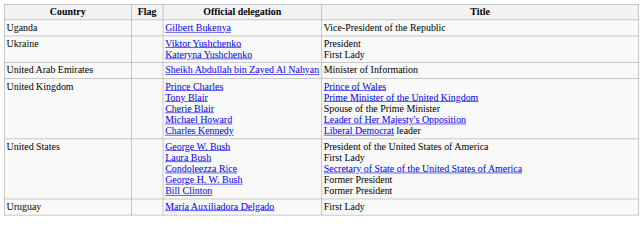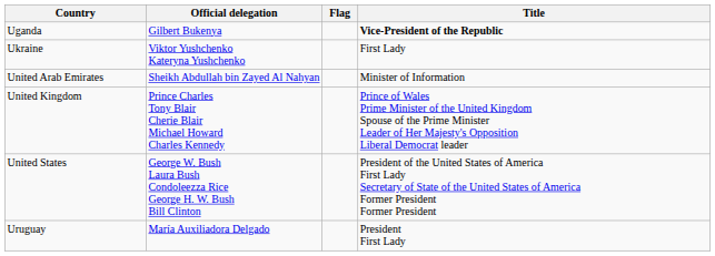 <table class="wikitable">
 <tr>
 <th style="width:20%;">Country</th>
+<th style="width:25%;">Official delegation</th>
 <th>Flag</th>
-<th style="width:25%;">Official delegation</th>
 <th style="width:50%;">Title</th>
 </tr>
 <tr valign="top">
 <td>Uganda</td>
+<td><a href='#'>Gilbert Bukenya</a></td>
 <td></td>
-<td><a href='#'>Gilbert Bukenya</a></td>
-<td>Vice-President of the Republic</td>
+<td><strong>Vice-President of the Republic</strong></td>
 </tr>
 <tr valign="top">
 <td>Ukraine</td>
+<td><a href='#'>Viktor Yushchenko</a><br><a href='#'>Kateryna Yushchenko</a></td>
 <td></td>
-<td><a href='#'>Viktor Yushchenko</a><br><a href='#'>Kateryna Yushchenko</a></td>
-<td>President<br>First Lady</td>
+<td>First Lady</td>
 </tr>
 <tr valign="top">
 <td>United Arab Emirates</td>
+<td><a href='#'>Sheikh Abdullah bin Zayed Al Nahyan</a></td>
 <td></td>
-<td><a href='#'>Sheikh Abdullah bin Zayed Al Nahyan</a></td>
 <td>Minister of Information</td>
 </tr>
 <tr valign="top">
 <td>United Kingdom</td>
+<td><a href='#'>Prince Charles</a><br><a href='#'>Tony Blair</a><br><a href='#'>Cherie Blair</a><br><a href='#'>Michael Howard</a> <br><a href='#'>Charles Kennedy</a></td>
 <td></td>
-<td><a href='#'>Prince Charles</a><br><a href='#'>Tony Blair</a><br><a href='#'>Cherie Blair</a><br><a href='#'>Michael Howard</a> <br><a href='#'>Charles Kennedy</a></td>
 <td><a href='#'>Prince of Wales</a><br><a href='#'>Prime Minister of the United Kingdom</a><br>Spouse of the Prime Minister<br><a href='#'>Leader of Her Majesty's Opposition</a><br><a href='#'>Liberal Democrat</a> leader</td>
 </tr>
 <tr valign="top">
 <td>United States</td>
+<td><a href='#'>George W. Bush</a><br><a href='#'>Laura Bush</a><br><a href='#'>Condoleezza Rice</a><br><a href='#'>George H. W. Bush</a><br><a href='#'>Bill Clinton</a><br></td>
 <td></td>
-<td><a href='#'>George W. Bush</a><br><a href='#'>Laura Bush</a><br><a href='#'>Condoleezza Rice</a><br><a href='#'>George H. W. Bush</a><br><a href='#'>Bill Clinton</a><br></td>
 <td>President of the United States of America<br>First Lady<br><a href='#'>Secretary of State of the United States of America</a><br>Former President <br>Former President<br></td>
 </tr>
 <tr valign="top">
 <td>Uruguay</td>
+<td><a href='#'>María Auxiliadora Delgado</a></td>
 <td></td>
-<td><a href='#'>María Auxiliadora Delgado</a></td>
-<td>First Lady</td>
+<td>President<br>First Lady</td>
 </tr>
 </table>
